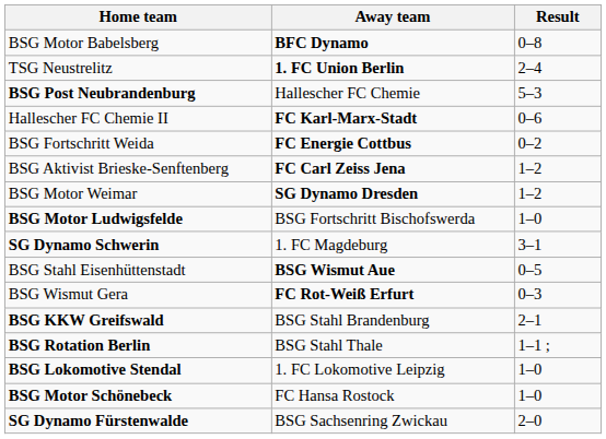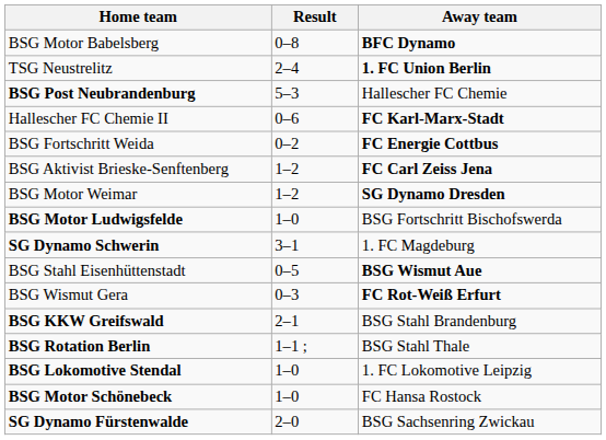 <table class="wikitable" style="width:600px;">
 <tr>
 <th>Home team</th>
+<th style="width:80px;">Result</th>
 <th>Away team</th>
-<th style="width:80px;">Result</th>
 </tr>
 <tr>
 <td>BSG Motor Babelsberg</td>
+<td>0–8</td>
 <td><strong>BFC Dynamo</strong></td>
-<td>0–8</td>
 </tr>
 <tr>
 <td>TSG Neustrelitz</td>
+<td>2–4</td>
 <td><strong>1. FC Union Berlin</strong></td>
-<td>2–4</td>
 </tr>
 <tr>
 <td><strong>BSG Post Neubrandenburg</strong></td>
+<td>5–3 </td>
 <td>Hallescher FC Chemie</td>
-<td>5–3 </td>
 </tr>
 <tr>
 <td>Hallescher FC Chemie II</td>
+<td>0–6</td>
 <td><strong>FC Karl-Marx-Stadt</strong></td>
-<td>0–6</td>
 </tr>
 <tr>
 <td>BSG Fortschritt Weida</td>
+<td>0–2</td>
 <td><strong>FC Energie Cottbus</strong></td>
-<td>0–2</td>
 </tr>
 <tr>
 <td>BSG Aktivist Brieske-Senftenberg</td>
+<td>1–2 </td>
 <td><strong>FC Carl Zeiss Jena</strong></td>
-<td>1–2 </td>
 </tr>
 <tr>
 <td>BSG Motor Weimar</td>
+<td>1–2</td>
 <td><strong>SG Dynamo Dresden</strong></td>
-<td>1–2</td>
 </tr>
 <tr>
 <td><strong>BSG Motor Ludwigsfelde</strong></td>
+<td>1–0</td>
 <td>BSG Fortschritt Bischofswerda</td>
-<td>1–0</td>
 </tr>
 <tr>
 <td><strong>SG Dynamo Schwerin</strong></td>
+<td>3–1</td>
 <td>1. FC Magdeburg</td>
-<td>3–1</td>
 </tr>
 <tr>
 <td>BSG Stahl Eisenhüttenstadt</td>
+<td>0–5</td>
 <td><strong>BSG Wismut Aue</strong></td>
-<td>0–5</td>
 </tr>
 <tr>
 <td>BSG Wismut Gera</td>
+<td>0–3</td>
 <td><strong>FC Rot-Weiß Erfurt</strong></td>
-<td>0–3</td>
 </tr>
 <tr>
 <td><strong>BSG KKW Greifswald</strong></td>
+<td>2–1</td>
 <td>BSG Stahl Brandenburg</td>
-<td>2–1</td>
 </tr>
 <tr>
 <td><strong>BSG Rotation Berlin</strong></td>
+<td>1–1 ; </td>
 <td>BSG Stahl Thale</td>
-<td>1–1 ; </td>
 </tr>
 <tr>
 <td><strong>BSG Lokomotive Stendal</strong></td>
+<td>1–0</td>
 <td>1. FC Lokomotive Leipzig</td>
-<td>1–0</td>
 </tr>
 <tr>
 <td><strong>BSG Motor Schönebeck</strong></td>
+<td>1–0</td>
 <td>FC Hansa Rostock</td>
-<td>1–0</td>
 </tr>
 <tr>
 <td><strong>SG Dynamo Fürstenwalde</strong></td>
+<td>2–0</td>
 <td>BSG Sachsenring Zwickau</td>
-<td>2–0</td>
 </tr>
 </table>
